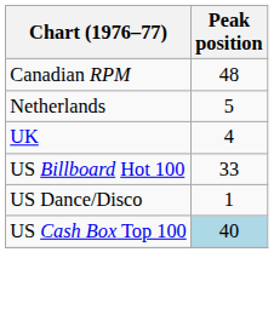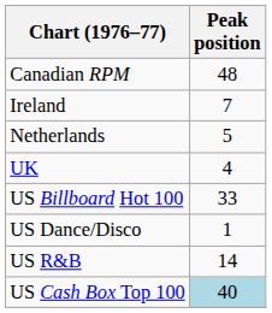 <table class="wikitable sortable">
 <tr>
 <th align="left">Chart (1976–77)</th>
 <th align="left">Peak<br>position</th>
 </tr>
 <tr>
 <td align="left">Canadian <em>RPM</em></td>
 <td style="text-align:center;">48</td>
+</tr>
+<tr>
+<td align="left">Ireland </td>
+<td style="text-align:center;">7</td>
 </tr>
 <tr>
 <td align="left">Netherlands</td>
 <td style="text-align:center;">5</td>
 </tr>
 <tr>
 <td align="left"><a href='#'>UK</a></td>
 <td style="text-align:center;">4</td>
 </tr>
 <tr>
 <td align="left">US <em><a href='#'>Billboard</a></em> <a href='#'>Hot 100</a></td>
 <td style="text-align:center;">33</td>
 </tr>
 <tr>
 <td align="left">US Dance/Disco</td>
 <td style="text-align:center;">1</td>
 </tr>
 <tr>
+<td align="left">US <a href='#'>R&B</a></td>
+<td style="text-align:center;">14</td>
+</tr>
+<tr>
 <td align="left">US <a href='#'><em>Cash Box</em> Top 100</a></td>
 <td style="background: lightblue; text-align:center;">40</td>
 </tr>
 <tr>
 </tr>
 </table>
